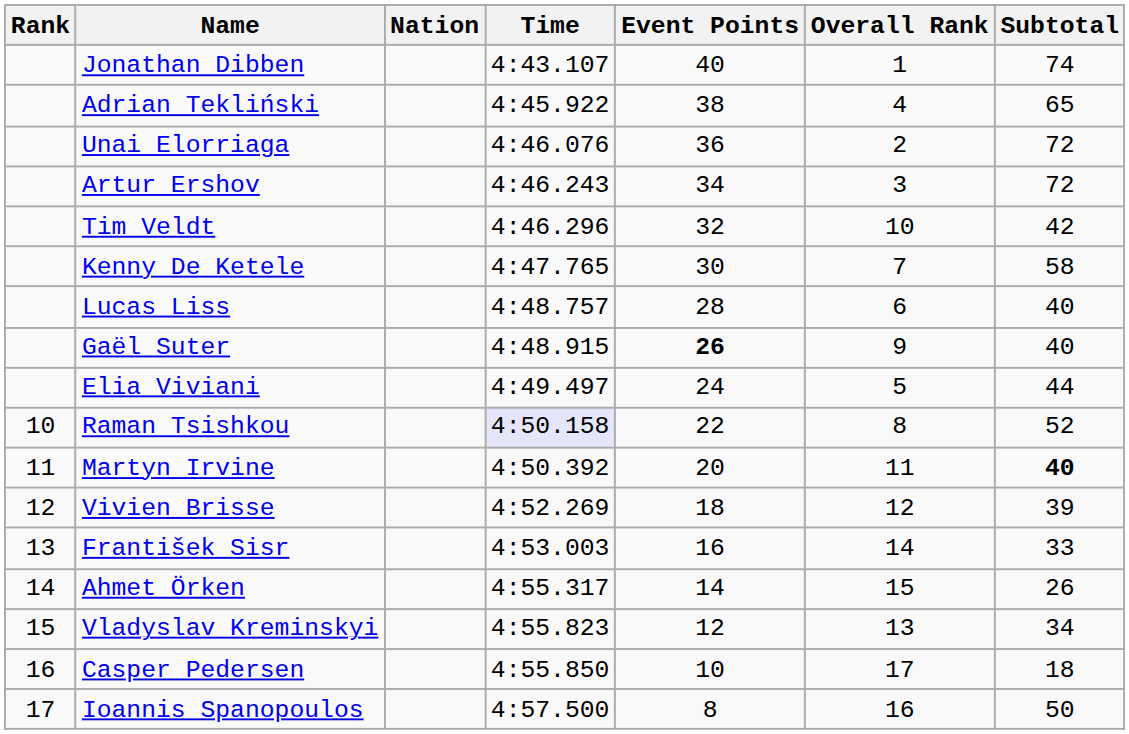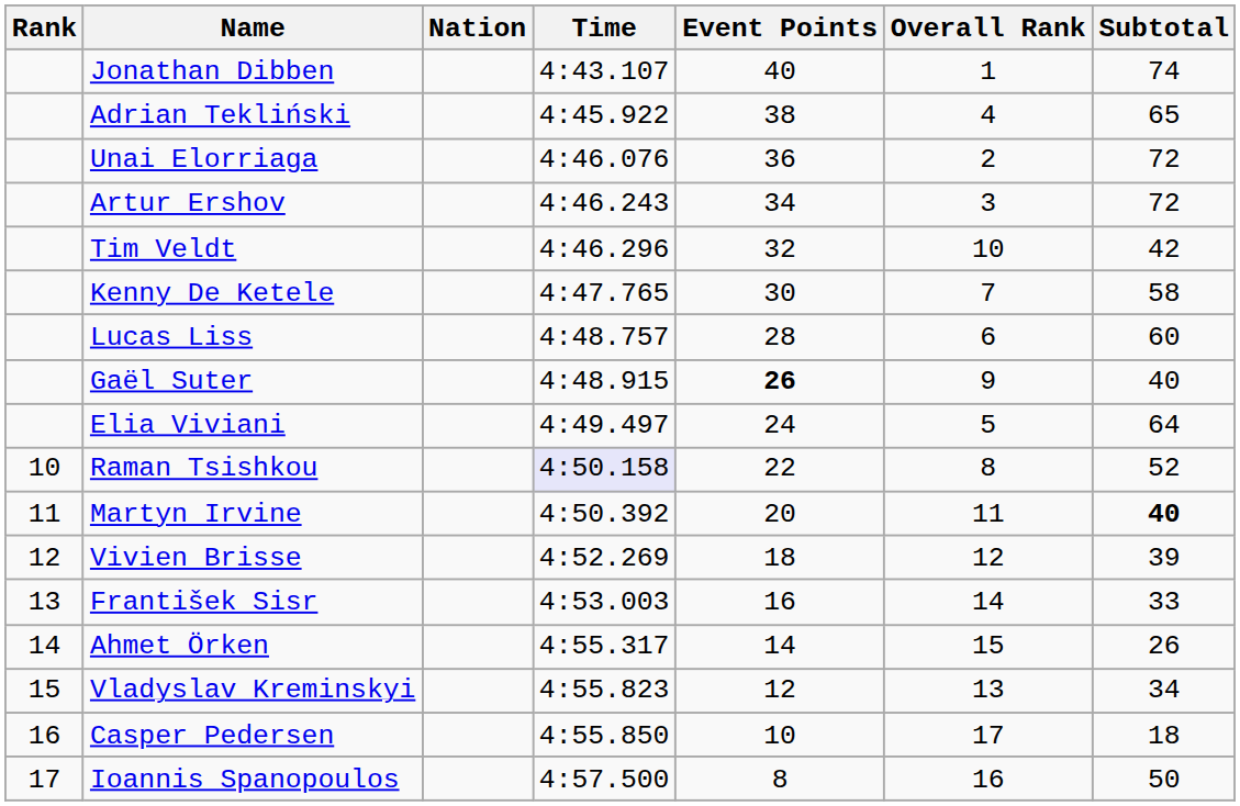 <table class="wikitable sortable" style="text-align:center">
 <tr>
 <th>Rank</th>
 <th>Name</th>
 <th>Nation</th>
 <th>Time</th>
 <th>Event Points</th>
 <th>Overall Rank</th>
 <th>Subtotal</th>
 </tr>
 <tr>
 <td></td>
 <td align=left><a href='#'>Jonathan Dibben</a></td>
 <td align=left></td>
 <td>4:43.107</td>
 <td>40</td>
 <td>1</td>
 <td>74</td>
 </tr>
 <tr>
 <td></td>
 <td align=left><a href='#'>Adrian Tekliński</a></td>
 <td align=left></td>
 <td>4:45.922</td>
 <td>38</td>
 <td>4</td>
 <td>65</td>
 </tr>
 <tr>
 <td></td>
 <td align=left><a href='#'>Unai Elorriaga</a></td>
 <td align=left></td>
 <td>4:46.076</td>
 <td>36</td>
 <td>2</td>
 <td>72</td>
 </tr>
 <tr>
 <td></td>
 <td align=left><a href='#'>Artur Ershov</a></td>
 <td align=left></td>
 <td>4:46.243</td>
 <td>34</td>
 <td>3</td>
 <td>72</td>
 </tr>
 <tr>
 <td></td>
 <td align=left><a href='#'>Tim Veldt</a></td>
 <td align=left></td>
 <td>4:46.296</td>
 <td>32</td>
 <td>10</td>
 <td>42</td>
 </tr>
 <tr>
 <td></td>
 <td align=left><a href='#'>Kenny De Ketele</a></td>
 <td align=left></td>
 <td>4:47.765</td>
 <td>30</td>
 <td>7</td>
 <td>58</td>
 </tr>
 <tr>
 <td></td>
 <td align=left><a href='#'>Lucas Liss</a></td>
 <td align=left></td>
 <td>4:48.757</td>
 <td>28</td>
 <td>6</td>
-<td>40</td>
+<td>60</td>
 </tr>
 <tr>
 <td></td>
 <td align=left><a href='#'>Gaël Suter</a></td>
 <td align=left></td>
 <td>4:48.915</td>
 <td><strong>26</strong></td>
 <td>9</td>
 <td>40</td>
 </tr>
 <tr>
 <td></td>
 <td align=left><a href='#'>Elia Viviani</a></td>
 <td align=left></td>
 <td>4:49.497</td>
 <td>24</td>
 <td>5</td>
-<td>44</td>
+<td>64</td>
 </tr>
 <tr>
 <td>10</td>
 <td align=left><a href='#'>Raman Tsishkou</a></td>
 <td align=left></td>
 <td style="background: lavender;">4:50.158</td>
 <td>22</td>
 <td>8</td>
 <td>52</td>
 </tr>
 <tr>
 <td>11</td>
 <td align=left><a href='#'>Martyn Irvine</a></td>
 <td align=left></td>
 <td>4:50.392</td>
 <td>20</td>
 <td>11</td>
 <td><strong>40</strong></td>
 </tr>
 <tr>
 <td>12</td>
 <td align=left><a href='#'>Vivien Brisse</a></td>
 <td align=left></td>
 <td>4:52.269</td>
 <td>18</td>
 <td>12</td>
 <td>39</td>
 </tr>
 <tr>
 <td>13</td>
 <td align=left><a href='#'>František Sisr</a></td>
 <td align=left></td>
 <td>4:53.003</td>
 <td>16</td>
 <td>14</td>
 <td>33</td>
 </tr>
 <tr>
 <td>14</td>
 <td align=left><a href='#'>Ahmet Örken</a></td>
 <td align=left></td>
 <td>4:55.317</td>
 <td>14</td>
 <td>15</td>
 <td>26</td>
 </tr>
 <tr>
 <td>15</td>
 <td align=left><a href='#'>Vladyslav Kreminskyi</a></td>
 <td align=left></td>
 <td>4:55.823</td>
 <td>12</td>
 <td>13</td>
 <td>34</td>
 </tr>
 <tr>
 <td>16</td>
 <td align=left><a href='#'>Casper Pedersen</a></td>
 <td align=left></td>
 <td>4:55.850</td>
 <td>10</td>
 <td>17</td>
 <td>18</td>
 </tr>
 <tr>
 <td>17</td>
 <td align=left><a href='#'>Ioannis Spanopoulos</a></td>
 <td align=left></td>
 <td>4:57.500</td>
 <td>8</td>
 <td>16</td>
 <td>50</td>
 </tr>
 </table>
